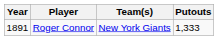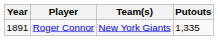 <table class="wikitable sortable">
 <tr>
 <th>Year</th>
 <th>Player</th>
 <th>Team(s)</th>
 <th>Putouts</th>
 </tr>
 <tr>
 <td>1891</td>
 <td><a href='#'>Roger Connor</a></td>
 <td><a href='#'>New York Giants</a></td>
-<td>1,333</td>
+<td>1,335</td>
 </tr>
 </table>
